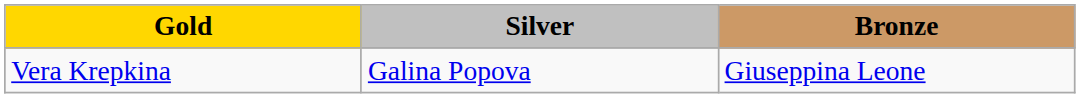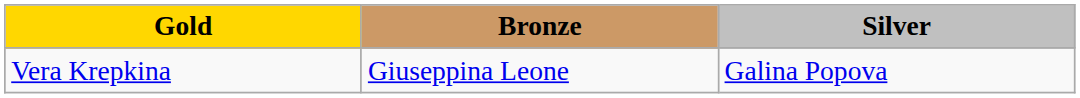 <table class="wikitable" style="text-align:left">
 <tr align="center">
 <td width=200 bgcolor=gold><strong>Gold</strong></td>
+<td width=200 bgcolor=CC9966><strong>Bronze</strong></td>
 <td width=200 bgcolor=silver><strong>Silver</strong></td>
-<td width=200 bgcolor=CC9966><strong>Bronze</strong></td>
 </tr>
 <tr>
 <td><a href='#'>Vera Krepkina</a><br><em></em></td>
+<td><a href='#'>Giuseppina Leone</a><br><em></em></td>
 <td><a href='#'>Galina Popova</a><br><em></em></td>
-<td><a href='#'>Giuseppina Leone</a><br><em></em></td>
 </tr>
 </table>
